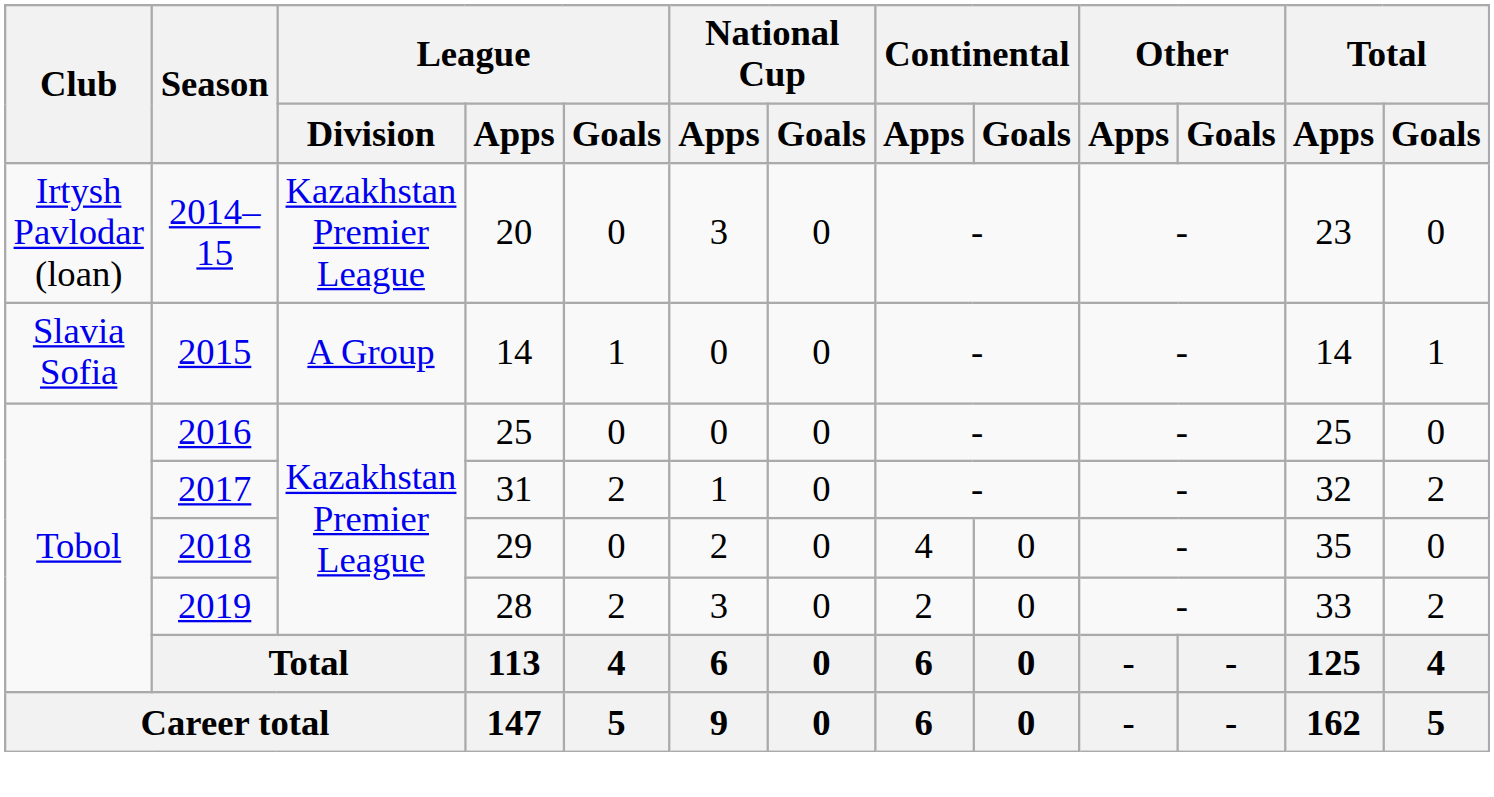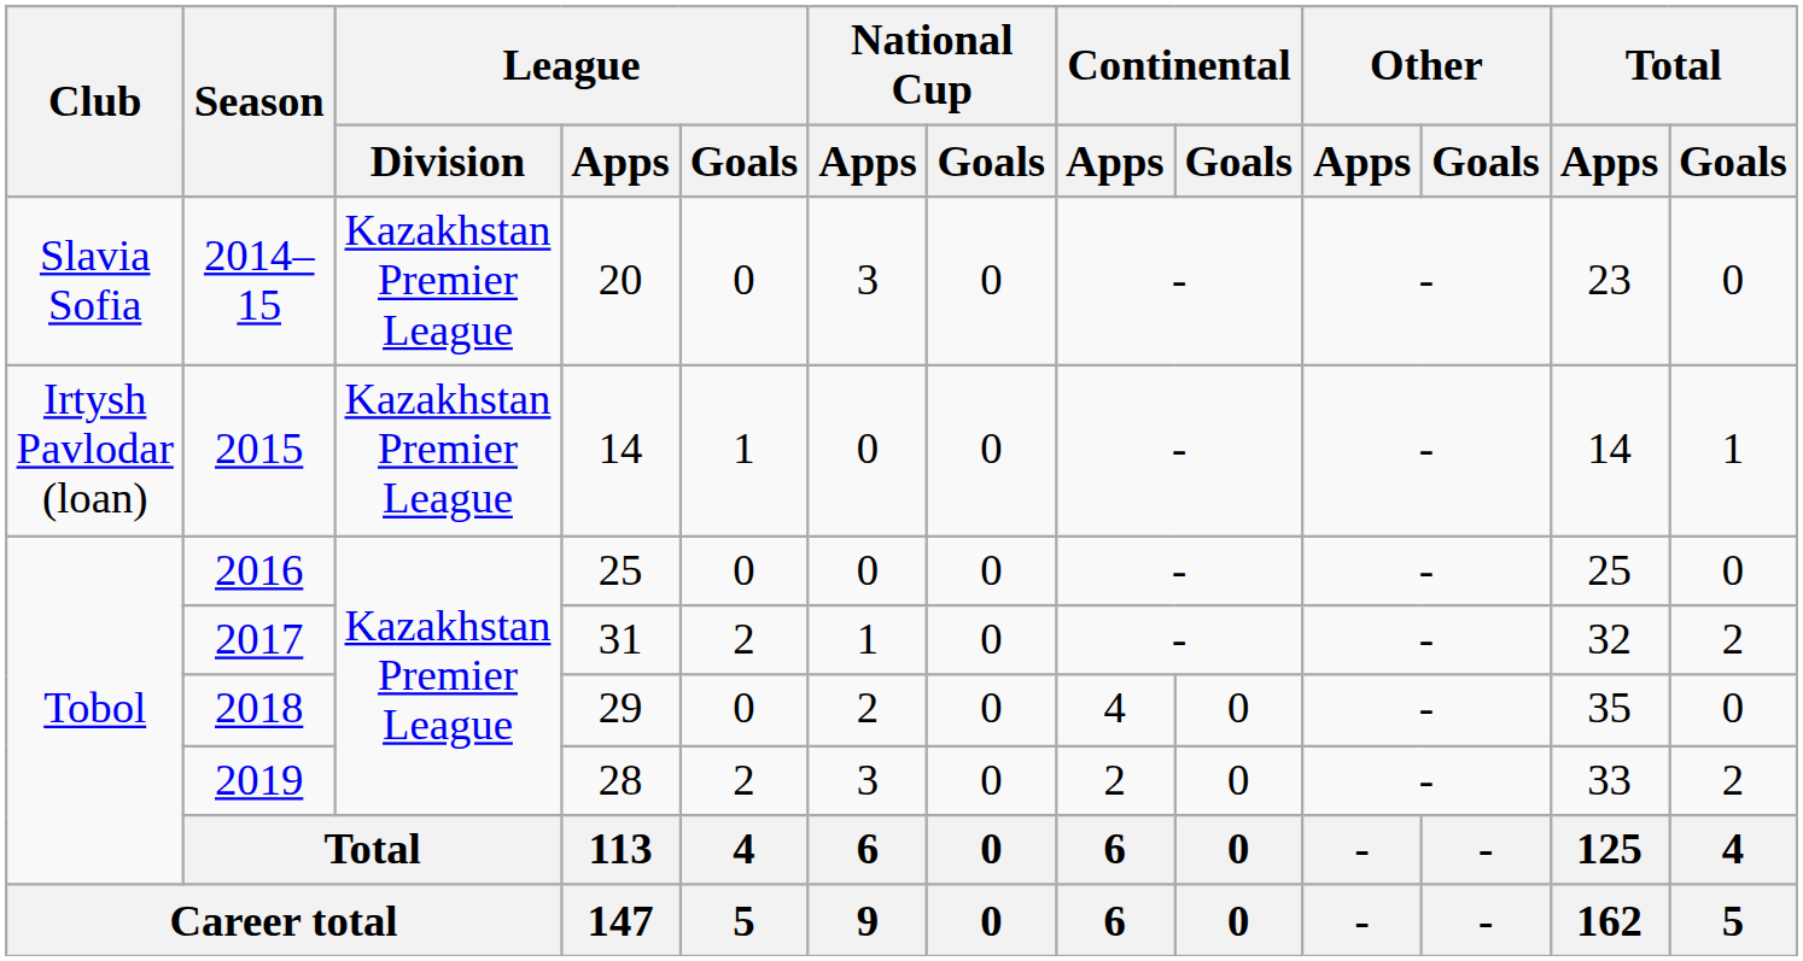 <table class="wikitable" style="text-align: center;">
 <tr>
 <th rowspan="2">Club</th>
 <th rowspan="2">Season</th>
 <th colspan="3">League</th>
 <th colspan="2">National Cup</th>
 <th colspan="2">Continental</th>
 <th colspan="2">Other</th>
 <th colspan="2">Total</th>
 </tr>
 <tr>
 <th>Division</th>
 <th>Apps</th>
 <th>Goals</th>
 <th>Apps</th>
 <th>Goals</th>
 <th>Apps</th>
 <th>Goals</th>
 <th>Apps</th>
 <th>Goals</th>
 <th>Apps</th>
 <th>Goals</th>
 </tr>
 <tr>
-<td><a href='#'>Irtysh Pavlodar</a> (loan)</td>
+<td><a href='#'>Slavia Sofia</a></td>
 <td><a href='#'>2014–15</a></td>
 <td><a href='#'>Kazakhstan Premier League</a></td>
 <td>20</td>
 <td>0</td>
 <td>3</td>
 <td>0</td>
 <td colspan="2">-</td>
 <td colspan="2">-</td>
 <td>23</td>
 <td>0</td>
 </tr>
 <tr>
-<td><a href='#'>Slavia Sofia</a></td>
+<td><a href='#'>Irtysh Pavlodar</a> (loan)</td>
 <td><a href='#'>2015</a></td>
-<td><a href='#'>A Group</a></td>
+<td><a href='#'>Kazakhstan Premier League</a></td>
 <td>14</td>
 <td>1</td>
 <td>0</td>
 <td>0</td>
 <td colspan="2">-</td>
 <td colspan="2">-</td>
 <td>14</td>
 <td>1</td>
 </tr>
 <tr>
 <td rowspan="5"><a href='#'>Tobol</a></td>
 <td><a href='#'>2016</a></td>
 <td rowspan="4"><a href='#'>Kazakhstan Premier League</a></td>
 <td>25</td>
 <td>0</td>
 <td>0</td>
 <td>0</td>
 <td colspan="2">-</td>
 <td colspan="2">-</td>
 <td>25</td>
 <td>0</td>
 </tr>
 <tr>
 <td><a href='#'>2017</a></td>
 <td>31</td>
 <td>2</td>
 <td>1</td>
 <td>0</td>
 <td colspan="2">-</td>
 <td colspan="2">-</td>
 <td>32</td>
 <td>2</td>
 </tr>
 <tr>
 <td><a href='#'>2018</a></td>
 <td>29</td>
 <td>0</td>
 <td>2</td>
 <td>0</td>
 <td>4</td>
 <td>0</td>
 <td colspan="2">-</td>
 <td>35</td>
 <td>0</td>
 </tr>
 <tr>
 <td><a href='#'>2019</a></td>
 <td>28</td>
 <td>2</td>
 <td>3</td>
 <td>0</td>
 <td>2</td>
 <td>0</td>
 <td colspan="2">-</td>
 <td>33</td>
 <td>2</td>
 </tr>
 <tr>
 <th colspan="2">Total</th>
 <th>113</th>
 <th>4</th>
 <th>6</th>
 <th>0</th>
 <th>6</th>
 <th>0</th>
 <th>-</th>
 <th>-</th>
 <th>125</th>
 <th>4</th>
 </tr>
 <tr>
 <th colspan="3">Career total</th>
 <th>147</th>
 <th>5</th>
 <th>9</th>
 <th>0</th>
 <th>6</th>
 <th>0</th>
 <th>-</th>
 <th>-</th>
 <th>162</th>
 <th>5</th>
 </tr>
 </table>
